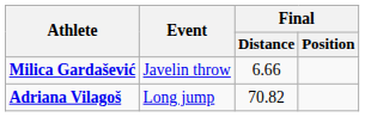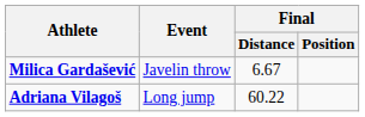 <table class=wikitable style="font-size:90%">
 <tr>
 <th rowspan="2">Athlete</th>
 <th rowspan="2">Event</th>
 <th colspan="2">Final</th>
 </tr>
 <tr style="font-size:95%">
 <th>Distance</th>
 <th>Position</th>
 </tr>
 <tr align=center>
 <td align=left><strong><a href='#'>Milica Gardašević</a></strong></td>
 <td align=left><a href='#'>Javelin throw</a></td>
-<td>6.66</td>
+<td>6.67</td>
 <td></td>
 </tr>
 <tr align=center>
 <td align=left><strong><a href='#'>Adriana Vilagoš</a></strong></td>
 <td align=left><a href='#'>Long jump</a></td>
-<td>70.82</td>
+<td>60.22</td>
 <td></td>
 </tr>
 </table>
